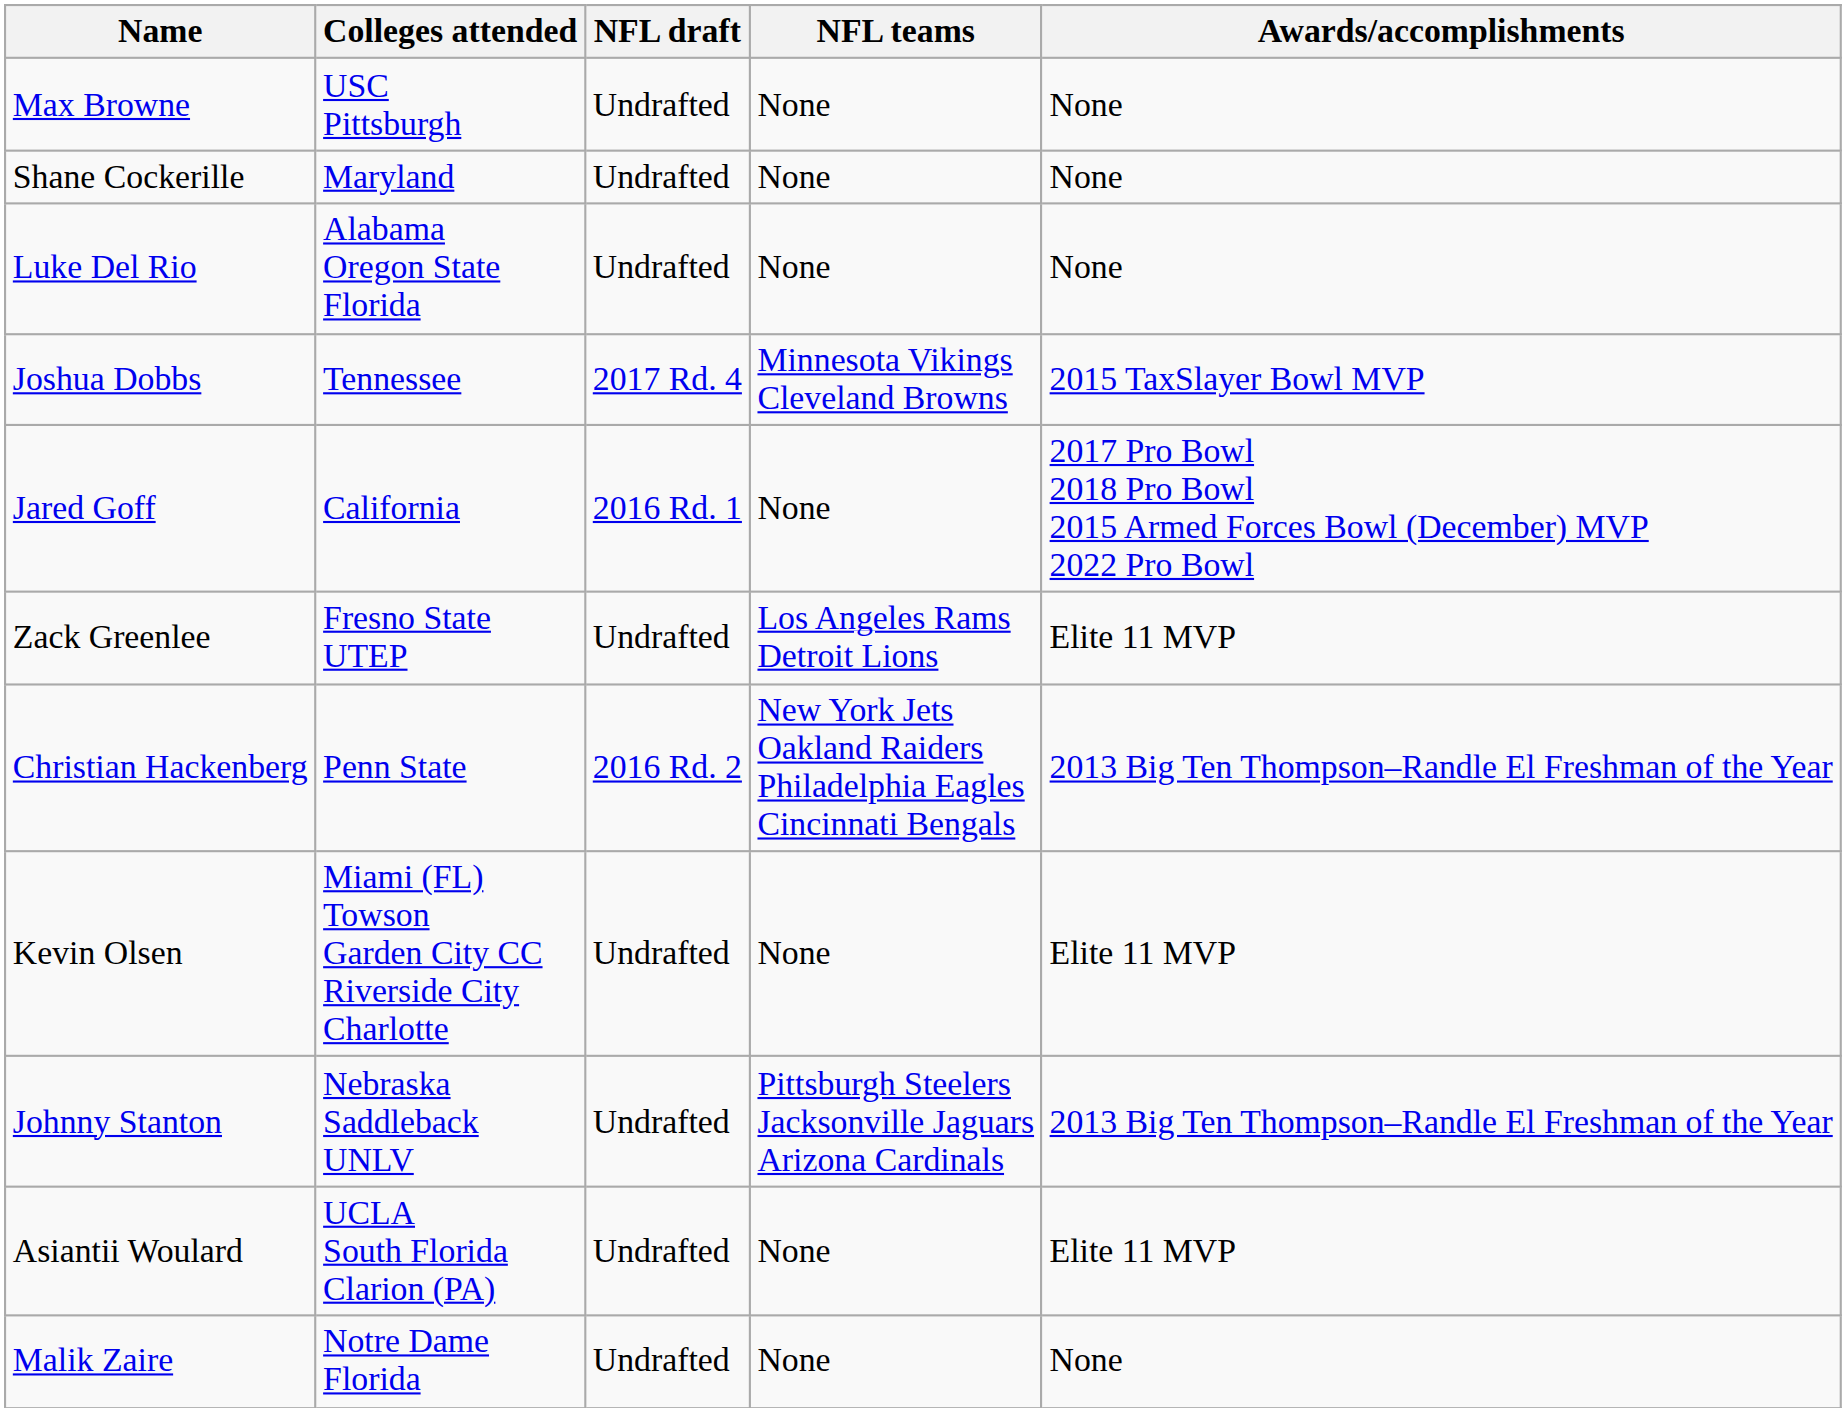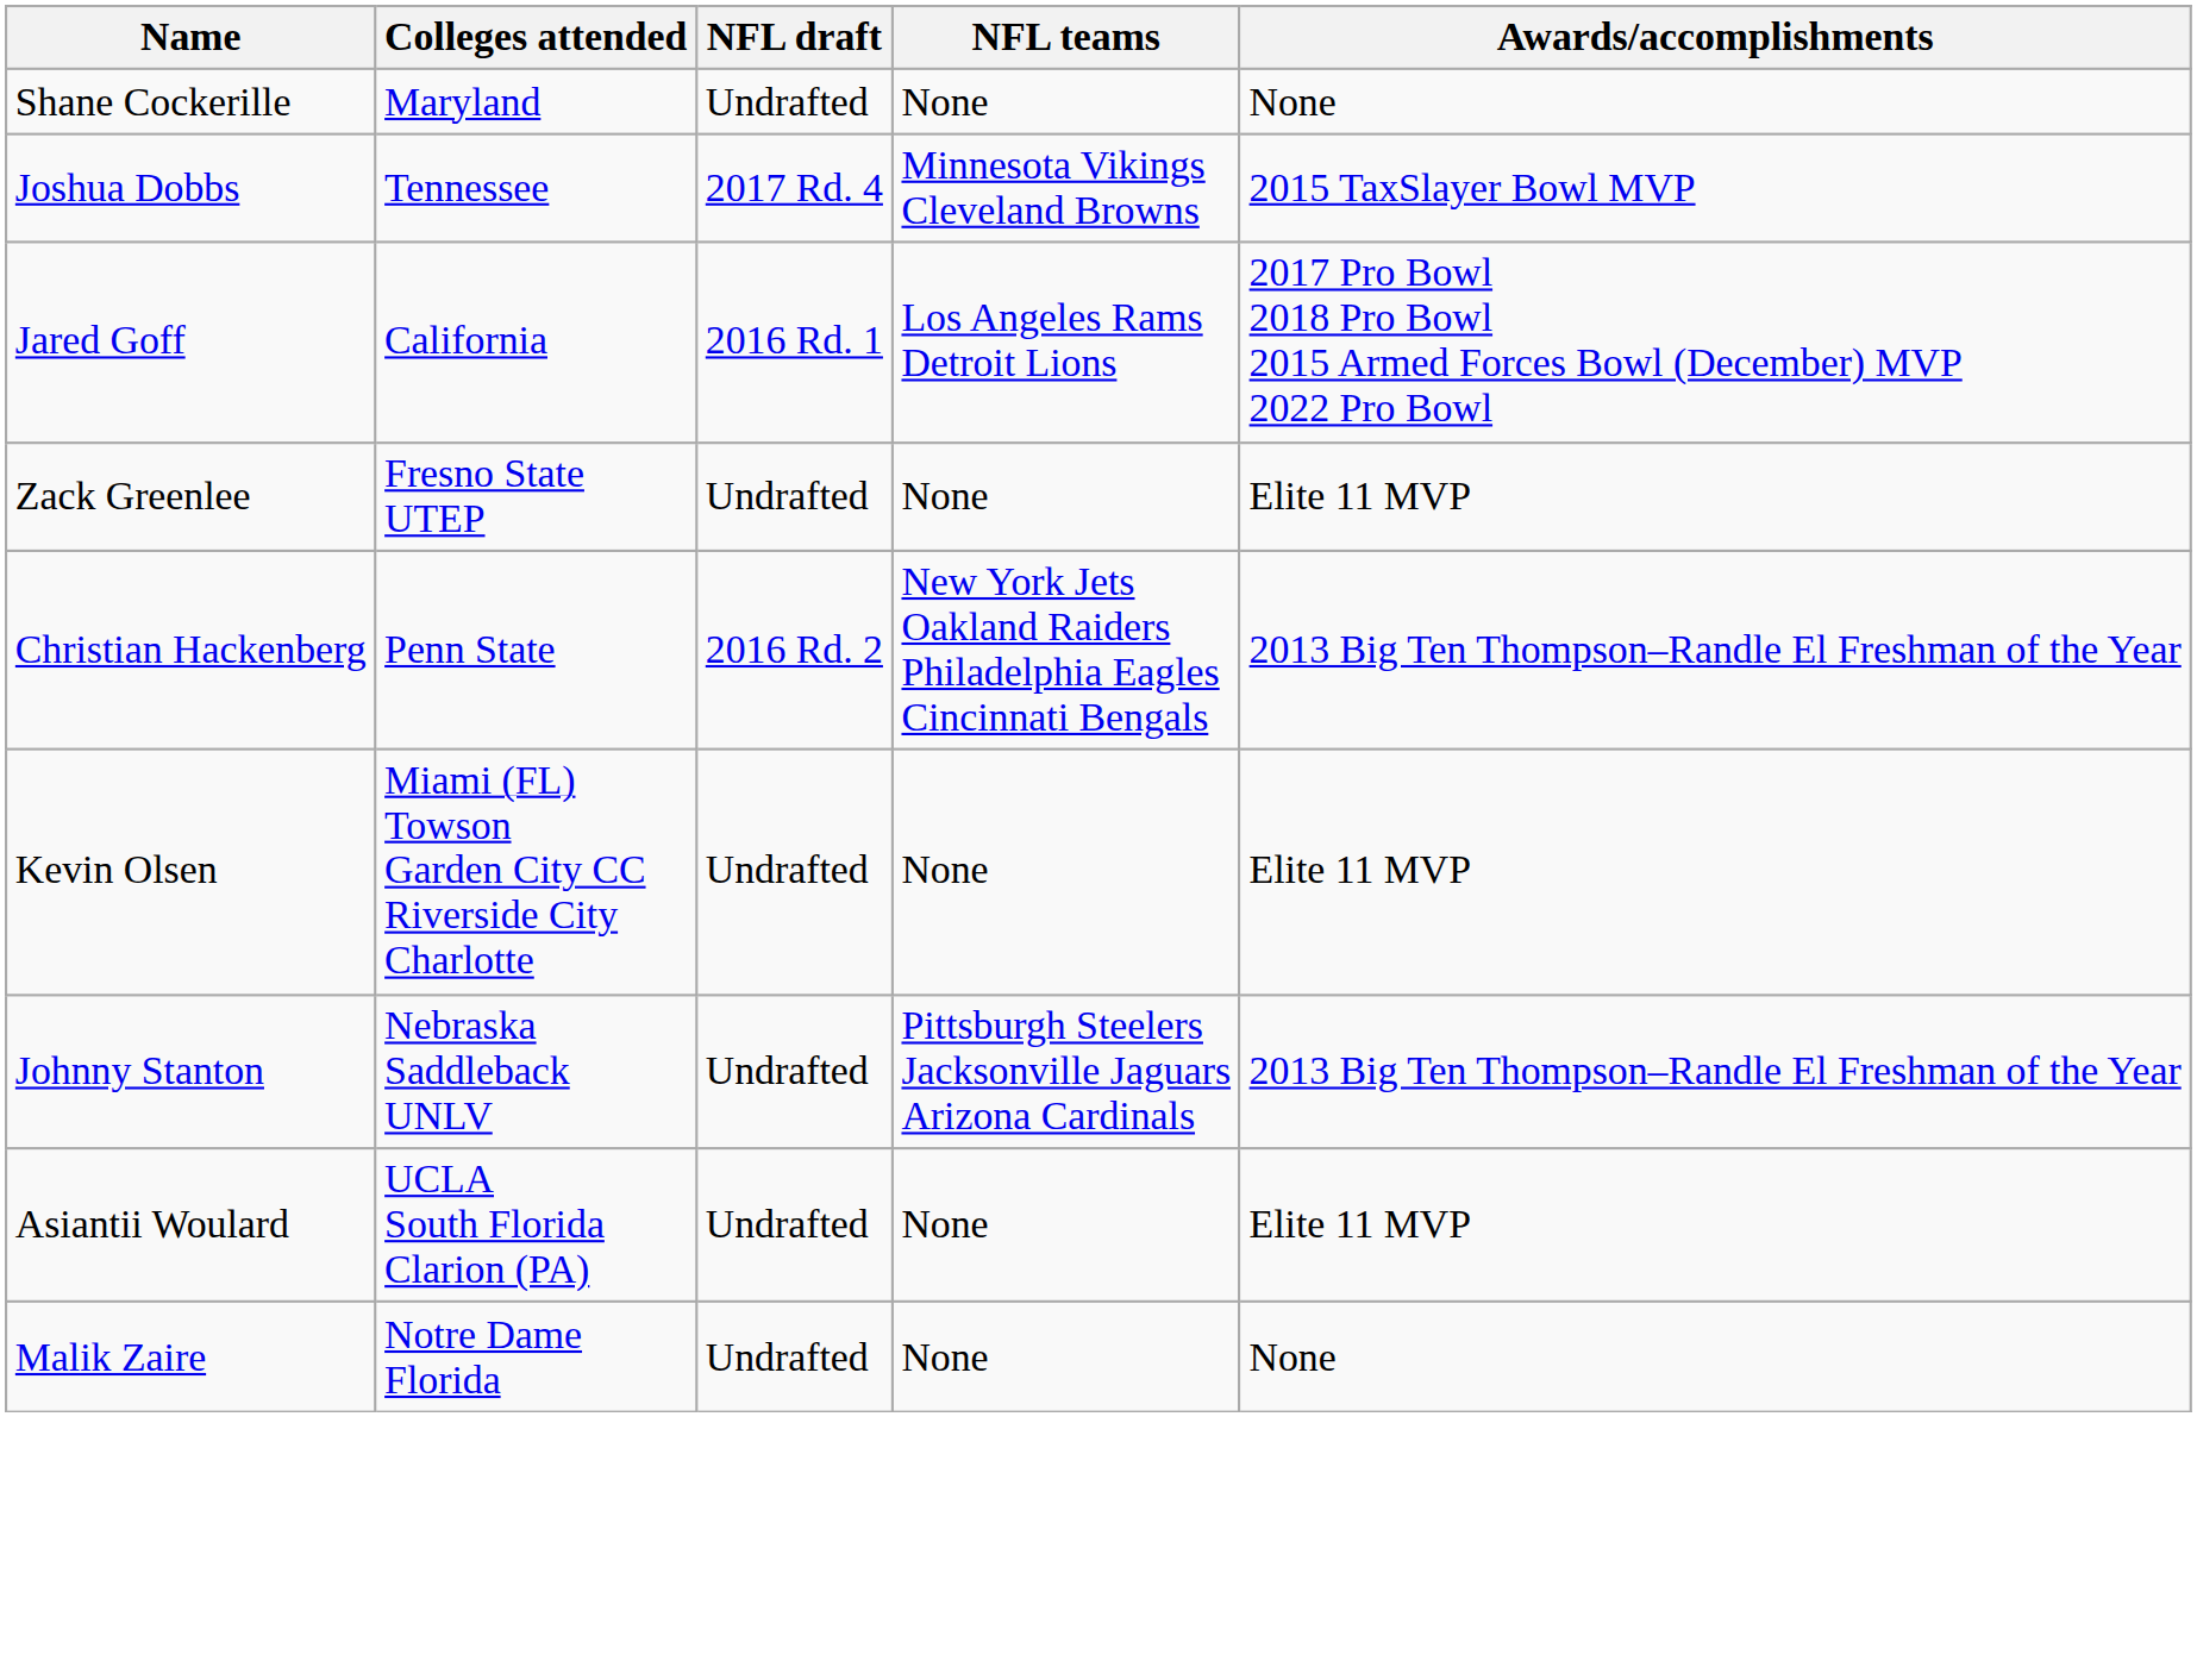 <table class="wikitable">
 <tr>
 <th>Name</th>
 <th>Colleges attended</th>
 <th>NFL draft</th>
 <th>NFL teams</th>
 <th>Awards/accomplishments</th>
 </tr>
 <tr>
-<td><a href='#'>Max Browne</a></td>
-<td><a href='#'>USC</a><br><a href='#'>Pittsburgh</a></td>
-<td>Undrafted</td>
-<td>None</td>
-<td>None</td>
-</tr>
-<tr>
 <td>Shane Cockerille</td>
 <td><a href='#'>Maryland</a></td>
-<td>Undrafted</td>
-<td>None</td>
-<td>None</td>
-</tr>
-<tr>
-<td><a href='#'>Luke Del Rio</a></td>
-<td><a href='#'>Alabama</a><br><a href='#'>Oregon State</a><br><a href='#'>Florida</a></td>
 <td>Undrafted</td>
 <td>None</td>
 <td>None</td>
 </tr>
 <tr>
 <td><a href='#'>Joshua Dobbs</a></td>
 <td><a href='#'>Tennessee</a></td>
 <td><a href='#'>2017 Rd. 4</a></td>
 <td><a href='#'>Minnesota Vikings</a><br><a href='#'>Cleveland Browns</a></td>
 <td><a href='#'>2015 TaxSlayer Bowl MVP</a></td>
 </tr>
 <tr>
 <td><a href='#'>Jared Goff</a></td>
 <td><a href='#'>California</a></td>
 <td><a href='#'>2016 Rd. 1</a></td>
-<td>None</td>
+<td><a href='#'>Los Angeles Rams</a><br><a href='#'>Detroit Lions</a></td>
 <td><a href='#'>2017 Pro Bowl</a><br><a href='#'>2018 Pro Bowl</a><br><a href='#'>2015 Armed Forces Bowl (December) MVP</a><br><a href='#'>2022 Pro Bowl</a></td>
 </tr>
 <tr>
 <td>Zack Greenlee</td>
 <td><a href='#'>Fresno State</a><br><a href='#'>UTEP</a></td>
 <td>Undrafted</td>
-<td><a href='#'>Los Angeles Rams</a><br><a href='#'>Detroit Lions</a></td>
+<td>None</td>
 <td>Elite 11 MVP</td>
 </tr>
 <tr>
 <td><a href='#'>Christian Hackenberg</a></td>
 <td><a href='#'>Penn State</a></td>
 <td><a href='#'>2016 Rd. 2</a></td>
 <td><a href='#'>New York Jets</a><br><a href='#'>Oakland Raiders</a><br><a href='#'>Philadelphia Eagles</a><br><a href='#'>Cincinnati Bengals</a></td>
 <td><a href='#'>2013 Big Ten Thompson–Randle El Freshman of the Year</a></td>
 </tr>
 <tr>
 <td>Kevin Olsen</td>
 <td><a href='#'>Miami (FL)</a><br><a href='#'>Towson</a><br><a href='#'>Garden City CC</a><br><a href='#'>Riverside City</a><br><a href='#'>Charlotte</a></td>
 <td>Undrafted</td>
 <td>None</td>
 <td>Elite 11 MVP</td>
 </tr>
 <tr>
 <td><a href='#'>Johnny Stanton</a></td>
 <td><a href='#'>Nebraska</a><br><a href='#'>Saddleback</a><br><a href='#'>UNLV</a></td>
 <td>Undrafted</td>
 <td><a href='#'>Pittsburgh Steelers</a><br><a href='#'>Jacksonville Jaguars</a><br> <a href='#'>Arizona Cardinals</a></td>
 <td><a href='#'>2013 Big Ten Thompson–Randle El Freshman of the Year</a></td>
 </tr>
 <tr>
 <td>Asiantii Woulard</td>
 <td><a href='#'>UCLA</a><br><a href='#'>South Florida</a><br><a href='#'>Clarion (PA)</a></td>
 <td>Undrafted</td>
 <td>None</td>
 <td>Elite 11 MVP</td>
 </tr>
 <tr>
 <td><a href='#'>Malik Zaire</a></td>
 <td><a href='#'>Notre Dame</a><br><a href='#'>Florida</a></td>
 <td>Undrafted</td>
 <td>None</td>
 <td>None</td>
 </tr>
 </table>
